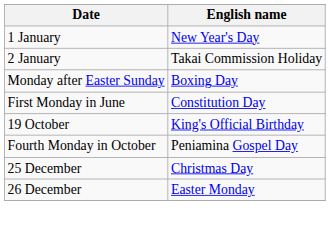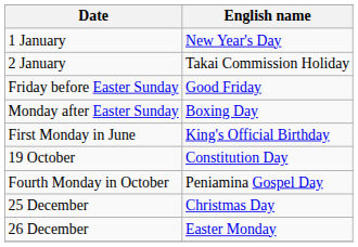 <table class="wikitable">
 <tr>
 </tr>
 <tr>
 <th>Date</th>
 <th>English name</th>
 </tr>
 <tr>
 <td>1 January</td>
 <td><a href='#'>New Year's Day</a></td>
 </tr>
 <tr>
 <td>2 January</td>
 <td>Takai Commission Holiday</td>
 </tr>
 <tr>
+<td>Friday before <a href='#'>Easter Sunday</a></td>
+<td><a href='#'>Good Friday</a></td>
+</tr>
+<tr>
 <td>Monday after <a href='#'>Easter Sunday</a></td>
 <td><a href='#'>Boxing Day</a></td>
 </tr>
 <tr>
 <td>First Monday in June</td>
-<td><a href='#'>Constitution Day</a></td>
+<td><a href='#'>King's Official Birthday</a></td>
 </tr>
 <tr>
 <td>19 October</td>
-<td><a href='#'>King's Official Birthday</a></td>
+<td><a href='#'>Constitution Day</a></td>
 </tr>
 <tr>
 <td>Fourth Monday in October</td>
 <td>Peniamina <a href='#'>Gospel Day</a></td>
 </tr>
 <tr>
 <td>25 December</td>
 <td><a href='#'>Christmas Day</a></td>
 </tr>
 <tr>
 <td>26 December</td>
 <td><a href='#'>Easter Monday</a></td>
 </tr>
 <tr>
 </tr>
 </table>
